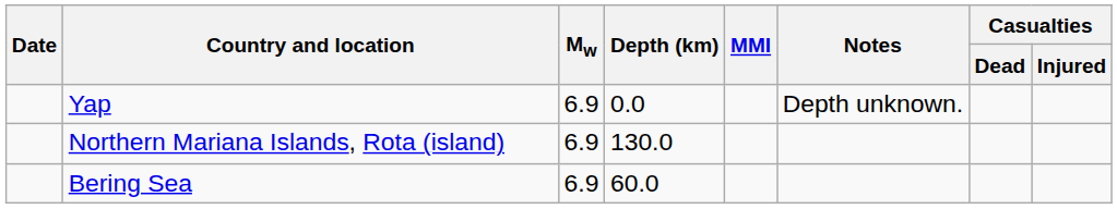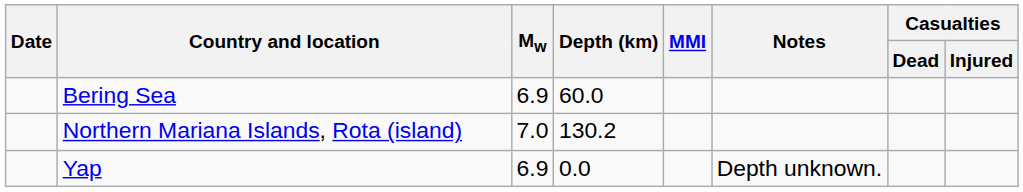 <table class="wikitable sortable sort-under" style="border:1px black; margin-left:1em;">
 <tr>
 <th rowspan="2"><small>Date</small></th>
 <th rowspan="2" style="width: 310px"><small>Country and location</small></th>
 <th rowspan="2"><small>M<sub>w</sub></small></th>
 <th rowspan="2"><small>Depth (km)</small></th>
 <th rowspan="2"><small><a href='#'>MMI</a></small></th>
 <th rowspan="2" class="unsortable"><small>Notes</small></th>
 <th colspan="2"><small>Casualties</small></th>
 </tr>
 <tr>
 <th><small>Dead</small></th>
 <th><small>Injured</small></th>
 </tr>
 <tr>
 <td></td>
+<td><a href='#'>Bering Sea</a></td>
+<td>6.9</td>
+<td>60.0</td>
+<td></td>
+<td></td>
+<td></td>
+<td></td>
+</tr>
+<tr>
+<td></td>
+<td> <a href='#'>Northern Mariana Islands</a>, <a href='#'>Rota (island)</a></td>
+<td>7.0</td>
+<td>130.2</td>
+<td></td>
+<td></td>
+<td></td>
+<td></td>
+</tr>
+<tr>
+<td></td>
 <td> <a href='#'>Yap</a></td>
 <td>6.9</td>
 <td>0.0</td>
 <td></td>
 <td>Depth unknown.</td>
 <td></td>
 <td></td>
 </tr>
-<tr>
-<td></td>
-<td> <a href='#'>Northern Mariana Islands</a>, <a href='#'>Rota (island)</a></td>
-<td>6.9</td>
-<td>130.0</td>
-<td></td>
-<td></td>
-<td></td>
-<td></td>
-</tr>
-<tr>
-<td></td>
-<td><a href='#'>Bering Sea</a></td>
-<td>6.9</td>
-<td>60.0</td>
-<td></td>
-<td></td>
-<td></td>
-<td></td>
-</tr>
 </table>
